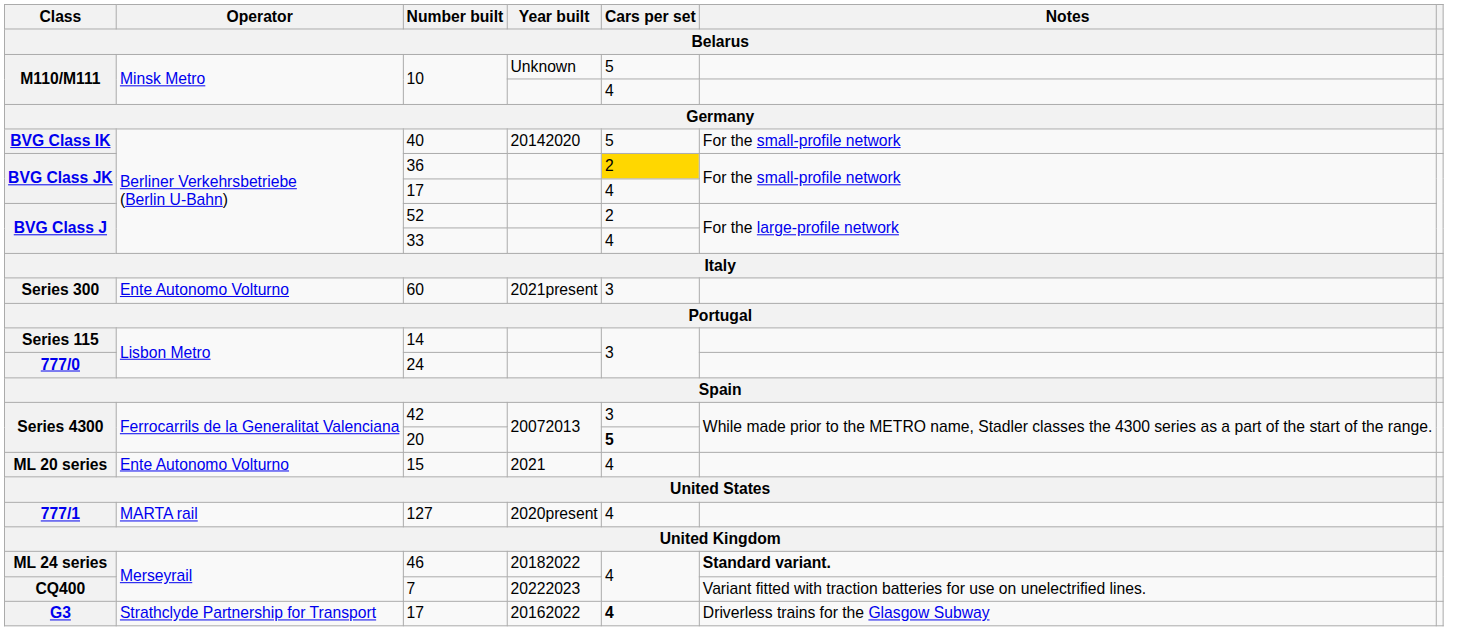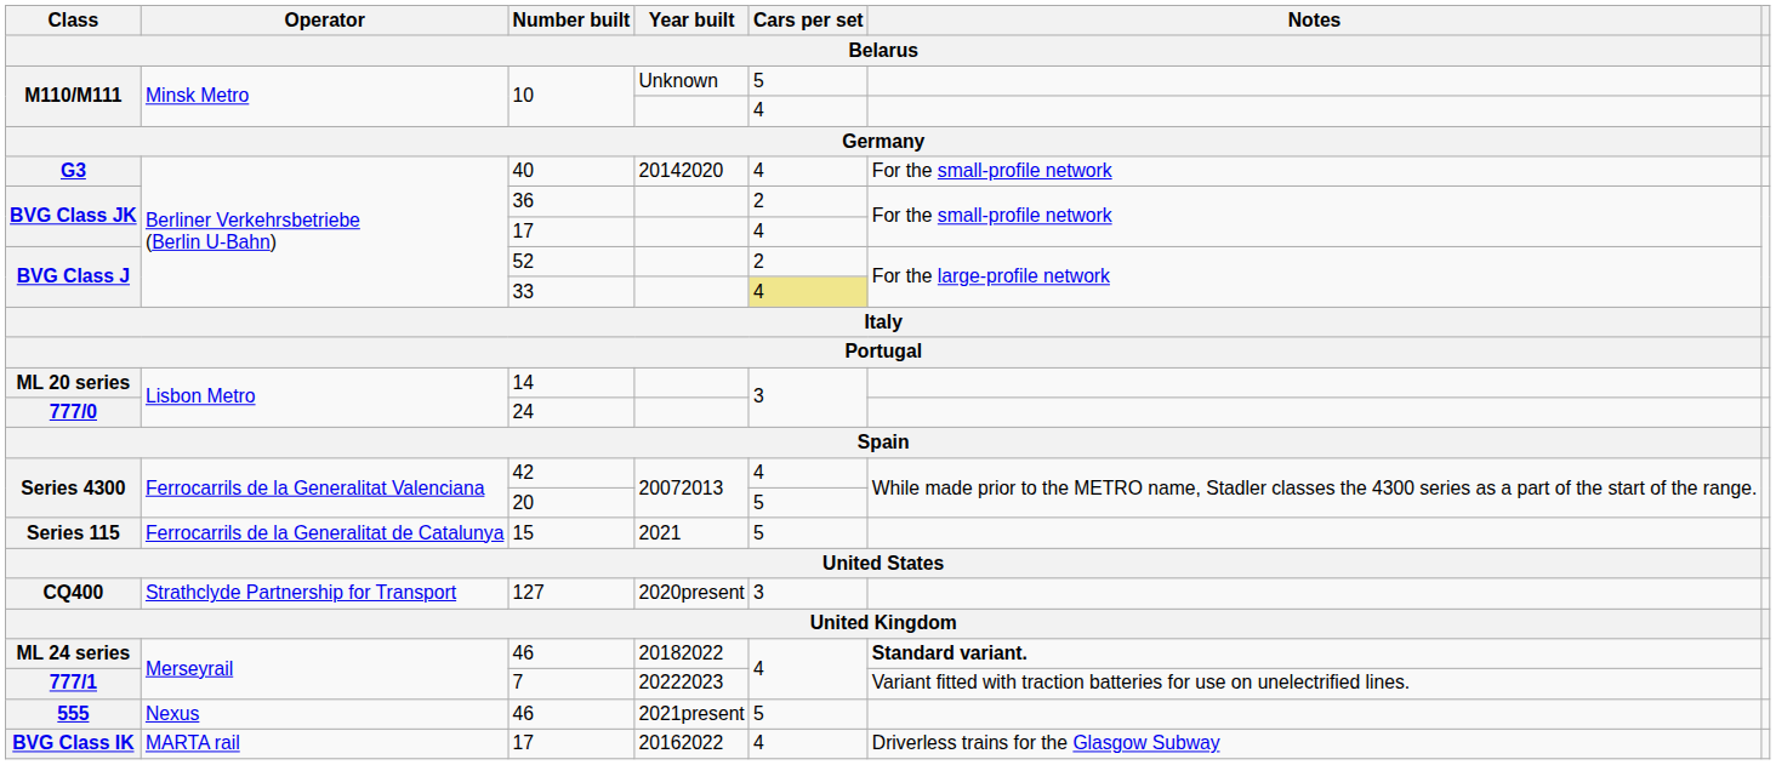 <table class="wikitable">
 <tr>
 <th>Class</th>
 <th>Operator</th>
 <th>Number built</th>
 <th>Year built</th>
 <th>Cars per set</th>
 <th>Notes</th>
 <th></th>
 </tr>
 <tr>
 <th colspan="6">Belarus</th>
 <th></th>
 </tr>
 <tr>
 <th rowspan="2">M110/M111</th>
 <td rowspan="2"><a href='#'>Minsk Metro</a></td>
 <td rowspan="2">10</td>
 <td>Unknown</td>
 <td>5</td>
 <td></td>
 <td></td>
 </tr>
 <tr>
 <td></td>
 <td>4</td>
 <td></td>
 <td></td>
 </tr>
 <tr>
 <th colspan="6">Germany</th>
 <th></th>
 </tr>
 <tr>
-<th><a href='#'>BVG Class IK</a></th>
+<th><a href='#'>G3</a></th>
 <td rowspan="5"><a href='#'>Berliner Verkehrsbetriebe</a><br>(<a href='#'>Berlin U-Bahn</a>)</td>
 <td>40</td>
 <td>20142020</td>
-<td>5</td>
+<td>4</td>
 <td>For the <a href='#'>small-profile network</a></td>
 <td></td>
 </tr>
 <tr>
 <th rowspan="2"><a href='#'>BVG Class JK</a></th>
 <td>36</td>
 <td></td>
-<td style="background: gold;">2</td>
+<td>2</td>
 <td rowspan="2">For the <a href='#'>small-profile network</a></td>
 <td rowspan="4"></td>
 </tr>
 <tr>
 <td>17</td>
 <td></td>
 <td>4</td>
 </tr>
 <tr>
 <th rowspan="2"><a href='#'>BVG Class J</a></th>
 <td>52</td>
 <td></td>
 <td>2</td>
 <td rowspan="2">For the <a href='#'>large-profile network</a></td>
 </tr>
 <tr>
 <td>33</td>
 <td></td>
-<td>4</td>
+<td style="background: khaki;">4</td>
 </tr>
 <tr>
 <th colspan="6">Italy</th>
 <th></th>
 </tr>
 <tr>
-<th>Series 300</th>
-<td><a href='#'>Ente Autonomo Volturno</a></td>
-<td>60</td>
-<td>2021present</td>
-<td>3</td>
-<td></td>
-<td></td>
-</tr>
-<tr>
 <th colspan="6">Portugal</th>
 <th></th>
 </tr>
 <tr>
-<th>Series 115</th>
+<th>ML 20 series</th>
 <td rowspan="2"><a href='#'>Lisbon Metro</a></td>
 <td>14</td>
 <td></td>
 <td rowspan="2">3</td>
 <td></td>
 <td></td>
 </tr>
 <tr>
 <th><a href='#'>777/0</a></th>
 <td>24</td>
 <td></td>
 <td></td>
 <td></td>
 </tr>
 <tr>
 <th colspan="6">Spain</th>
 <th></th>
 </tr>
 <tr>
 <th rowspan="2">Series 4300</th>
 <td rowspan="2"><a href='#'>Ferrocarrils de la Generalitat Valenciana</a></td>
 <td>42</td>
 <td rowspan="2">20072013</td>
-<td>3</td>
+<td>4</td>
 <td rowspan="2">While made prior to the METRO name, Stadler classes the 4300 series as a part of the start of the range.</td>
 <td rowspan="2"></td>
 </tr>
 <tr>
 <td>20</td>
-<td><strong>5</strong></td>
+<td>5</td>
 </tr>
 <tr>
-<th>ML 20 series</th>
-<td><a href='#'>Ente Autonomo Volturno</a></td>
+<th>Series 115</th>
+<td><a href='#'>Ferrocarrils de la Generalitat de Catalunya</a></td>
 <td>15</td>
 <td>2021</td>
-<td>4</td>
+<td>5</td>
 <td></td>
 <td></td>
 </tr>
 <tr>
 <th colspan="6">United States</th>
 <th></th>
 </tr>
 <tr>
-<th><a href='#'>777/1</a></th>
-<td><a href='#'>MARTA rail</a></td>
+<th>CQ400</th>
+<td><a href='#'>Strathclyde Partnership for Transport</a></td>
 <td>127</td>
 <td>2020present</td>
-<td>4</td>
+<td>3</td>
 <td></td>
 <td></td>
 </tr>
 <tr>
 <th colspan="6">United Kingdom</th>
 <th></th>
 </tr>
 <tr>
 <th>ML 24 series</th>
 <td rowspan="2"><a href='#'>Merseyrail</a></td>
 <td>46</td>
 <td>20182022</td>
 <td rowspan="2">4</td>
 <td><strong>Standard variant.</strong></td>
 <td rowspan="2"></td>
 </tr>
 <tr>
-<th>CQ400</th>
+<th><a href='#'>777/1</a></th>
 <td>7</td>
 <td>20222023</td>
 <td>Variant fitted with traction batteries for use on unelectrified lines.</td>
 </tr>
 <tr>
-<th><a href='#'>G3</a></th>
-<td><a href='#'>Strathclyde Partnership for Transport</a></td>
+<th><a href='#'>555</a></th>
+<td><a href='#'>Nexus</a></td>
+<td>46</td>
+<td>2021present</td>
+<td>5</td>
+<td></td>
+<td></td>
+</tr>
+<tr>
+<th><a href='#'>BVG Class IK</a></th>
+<td><a href='#'>MARTA rail</a></td>
 <td>17</td>
 <td>20162022</td>
-<td><strong>4</strong></td>
+<td>4</td>
 <td>Driverless trains for the <a href='#'>Glasgow Subway</a></td>
 <td></td>
 </tr>
 </table>
